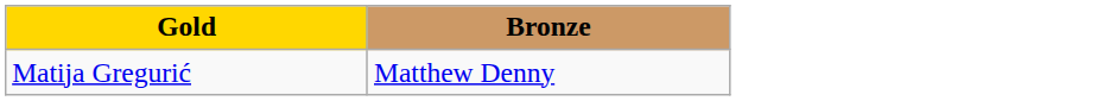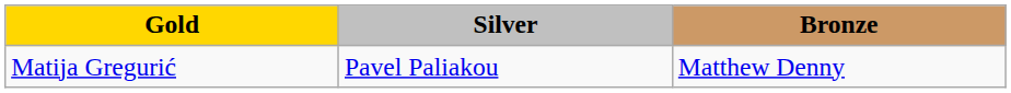 <table class="wikitable" style="text-align:left">
 <tr align="center">
 <td width=200 bgcolor=gold><strong>Gold</strong></td>
+<td width=200 bgcolor=silver><strong>Silver</strong></td>
 <td width=200 bgcolor=CC9966><strong>Bronze</strong></td>
 </tr>
 <tr>
 <td><a href='#'>Matija Gregurić</a><br></td>
+<td><a href='#'>Pavel Paliakou</a><br></td>
 <td><a href='#'>Matthew Denny</a><br></td>
 </tr>
 </table>
